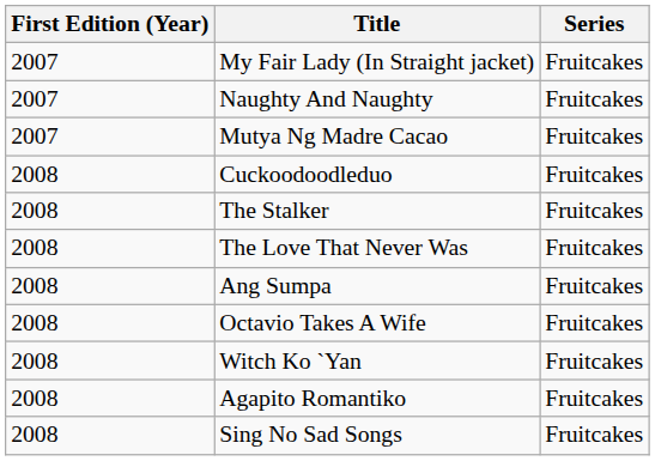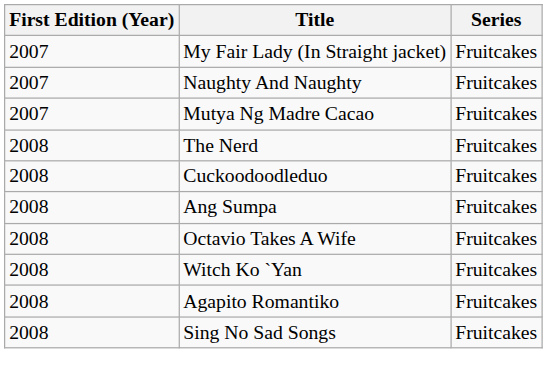 <table class="wikitable sortable">
 <tr>
 <th>First Edition (Year)</th>
 <th>Title</th>
 <th>Series</th>
 </tr>
 <tr>
 <td>2007</td>
 <td>My Fair Lady (In Straight jacket)</td>
 <td>Fruitcakes</td>
 </tr>
 <tr>
 <td>2007</td>
 <td>Naughty And Naughty</td>
 <td>Fruitcakes</td>
 </tr>
 <tr>
 <td>2007</td>
 <td>Mutya Ng Madre Cacao</td>
 <td>Fruitcakes</td>
 </tr>
 <tr>
 <td>2008</td>
-<td>Cuckoodoodleduo</td>
+<td>The Nerd</td>
 <td>Fruitcakes</td>
 </tr>
 <tr>
 <td>2008</td>
-<td>The Stalker</td>
-<td>Fruitcakes</td>
-</tr>
-<tr>
-<td>2008</td>
-<td>The Love That Never Was</td>
+<td>Cuckoodoodleduo</td>
 <td>Fruitcakes</td>
 </tr>
 <tr>
 <td>2008</td>
 <td>Ang Sumpa</td>
 <td>Fruitcakes</td>
 </tr>
 <tr>
 <td>2008</td>
 <td>Octavio Takes A Wife</td>
 <td>Fruitcakes</td>
 </tr>
 <tr>
 <td>2008</td>
 <td>Witch Ko `Yan</td>
 <td>Fruitcakes</td>
 </tr>
 <tr>
 <td>2008</td>
 <td>Agapito Romantiko</td>
 <td>Fruitcakes</td>
 </tr>
 <tr>
 <td>2008</td>
 <td>Sing No Sad Songs</td>
 <td>Fruitcakes</td>
 </tr>
 </table>
